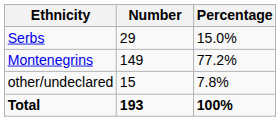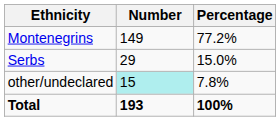 <table class="wikitable">
 <tr>
 <th width="100px">Ethnicity</th>
 <th width="80px">Number</th>
 <th width="80px">Percentage</th>
 </tr>
 <tr>
+<td><a href='#'>Montenegrins</a></td>
+<td>149</td>
+<td>77.2%</td>
+</tr>
+<tr>
 <td><a href='#'>Serbs</a></td>
 <td>29</td>
 <td>15.0%</td>
 </tr>
 <tr>
-<td><a href='#'>Montenegrins</a></td>
-<td>149</td>
-<td>77.2%</td>
-</tr>
-<tr>
 <td>other/undeclared</td>
-<td>15</td>
+<td style="background: paleturquoise;">15</td>
 <td>7.8%</td>
 </tr>
 <tr>
 <td><strong>Total</strong></td>
 <td><strong>193</strong></td>
 <td><strong>100%</strong></td>
 </tr>
 </table>
